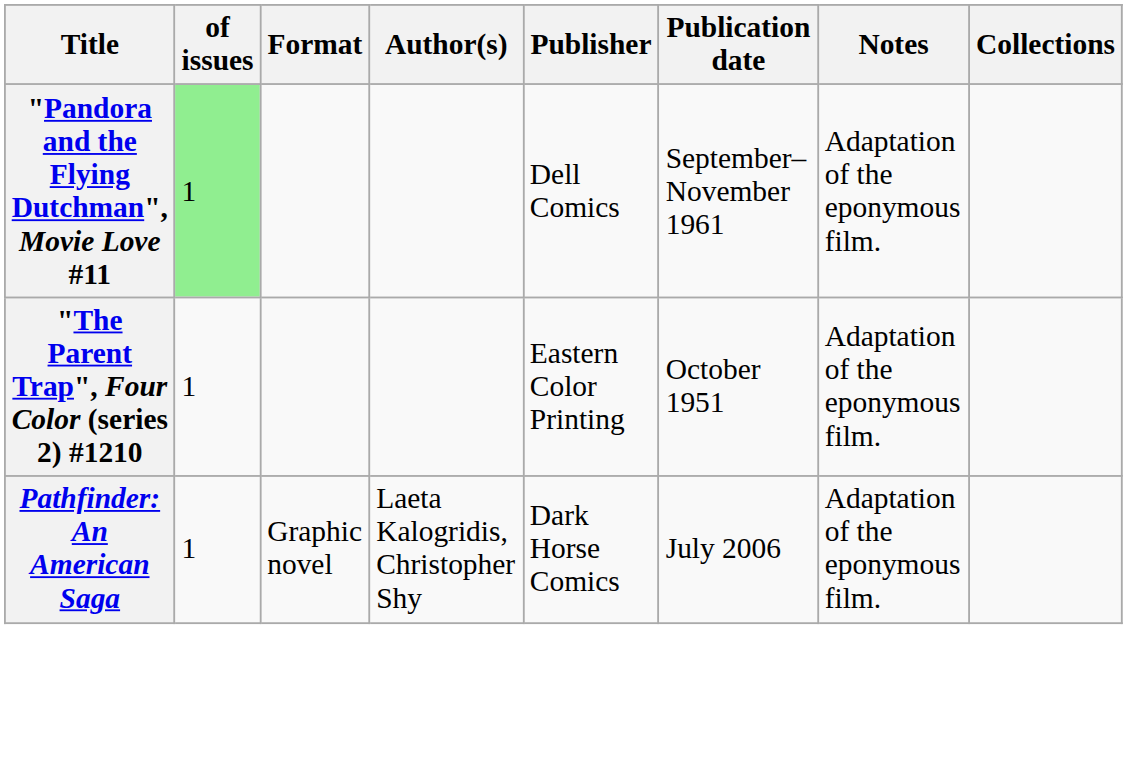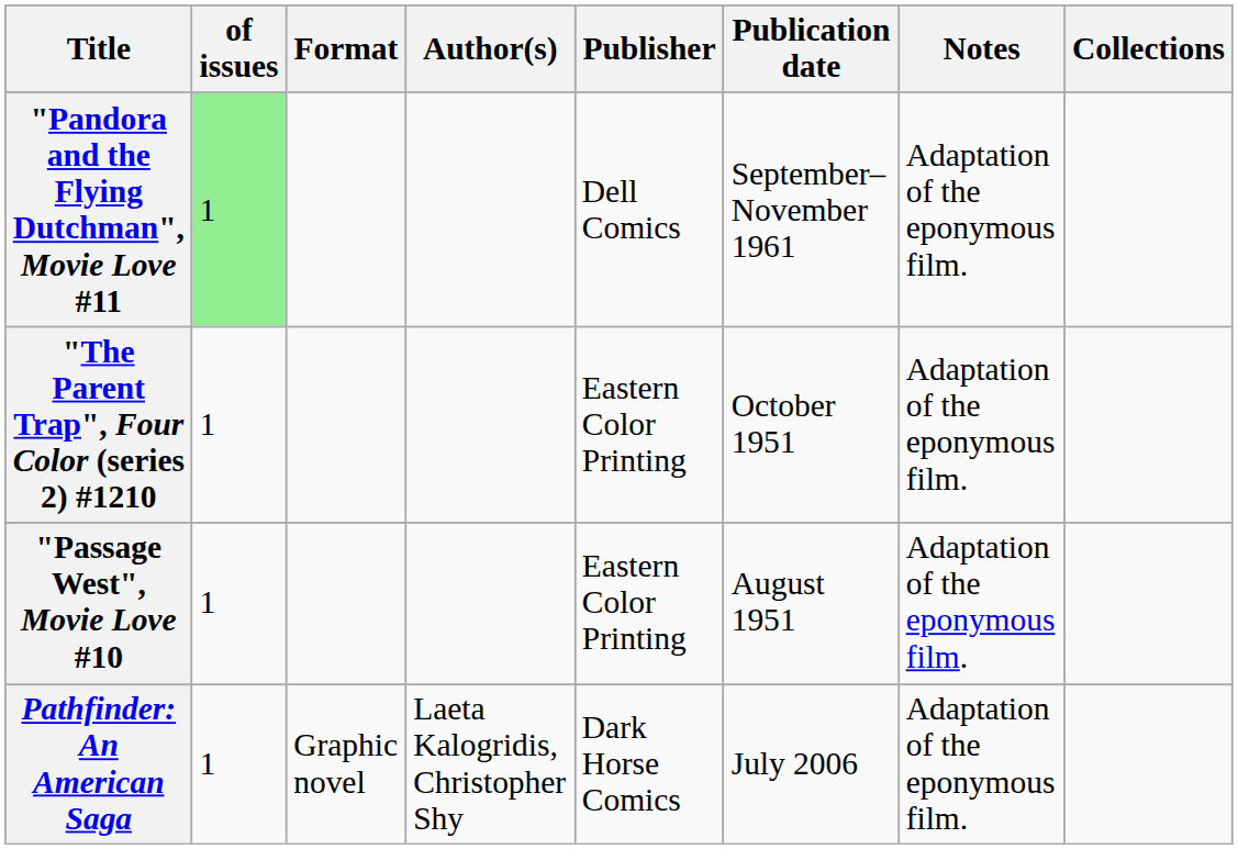 <table class="wikitable">
 <tr>
 <th>Title</th>
 <th style="width:40pt"> of issues</th>
 <th style="width:75pt">Format</th>
 <th style="width:125pt">Author(s)</th>
 <th style="width:125pt">Publisher</th>
 <th style="width:150pt">Publication date</th>
 <th style="width:175pt">Notes</th>
 <th>Collections</th>
 </tr>
 <tr>
 <th>"<a href='#'>Pandora and the Flying Dutchman</a>", <em>Movie Love</em> #11</th>
 <td style="background: lightgreen;">1</td>
 <td></td>
 <td></td>
 <td>Dell Comics</td>
 <td>September–November 1961</td>
 <td>Adaptation of the eponymous film.</td>
 <td></td>
 </tr>
 <tr>
 <th>"<a href='#'>The Parent Trap</a>", <em>Four Color</em> (series 2) #1210</th>
 <td>1</td>
 <td></td>
 <td></td>
 <td>Eastern Color Printing</td>
 <td>October 1951</td>
 <td>Adaptation of the eponymous film.</td>
 <td></td>
 </tr>
 <tr>
+<th>"Passage West", <em>Movie Love</em> #10</th>
+<td>1</td>
+<td></td>
+<td></td>
+<td>Eastern Color Printing</td>
+<td>August 1951</td>
+<td>Adaptation of the <a href='#'>eponymous film</a>.</td>
+<td></td>
+</tr>
+<tr>
 <th><em><a href='#'>Pathfinder: An American Saga</a></em></th>
 <td>1</td>
 <td>Graphic novel</td>
 <td>Laeta Kalogridis, Christopher Shy</td>
 <td>Dark Horse Comics</td>
 <td>July 2006</td>
 <td>Adaptation of the eponymous film.</td>
 <td></td>
 </tr>
 </table>
